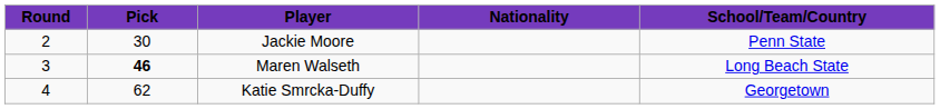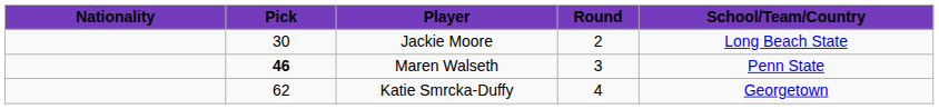 <table class="wikitable" style="text-align:center; width:60em">
 <tr>
-<th style="background: #753BBD" width="2%"><span>Round</span></th>
+<th style="background: #753BBD" width="10%"><span>Nationality</span></th>
 <th style="background: #753BBD" width="5%"><span>Pick</span></th>
 <th style="background: #753BBD" width="10%"><span>Player</span></th>
-<th style="background: #753BBD" width="10%"><span>Nationality</span></th>
+<th style="background: #753BBD" width="2%"><span>Round</span></th>
 <th style="background: #753BBD" width="10%"><span>School/Team/Country</span></th>
 </tr>
 <tr>
-<td>2</td>
+<td></td>
 <td>30</td>
 <td>Jackie Moore</td>
+<td>2</td>
+<td><a href='#'>Long Beach State</a></td>
+</tr>
+<tr>
 <td></td>
+<td><strong>46</strong></td>
+<td>Maren Walseth</td>
+<td>3</td>
 <td><a href='#'>Penn State</a></td>
 </tr>
 <tr>
-<td>3</td>
-<td><strong>46</strong></td>
-<td>Maren Walseth</td>
 <td></td>
-<td><a href='#'>Long Beach State</a></td>
-</tr>
-<tr>
-<td>4</td>
 <td>62</td>
 <td>Katie Smrcka-Duffy</td>
-<td></td>
+<td>4</td>
 <td><a href='#'>Georgetown</a></td>
 </tr>
 </table>
